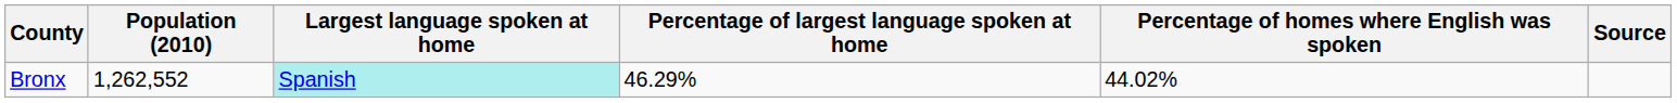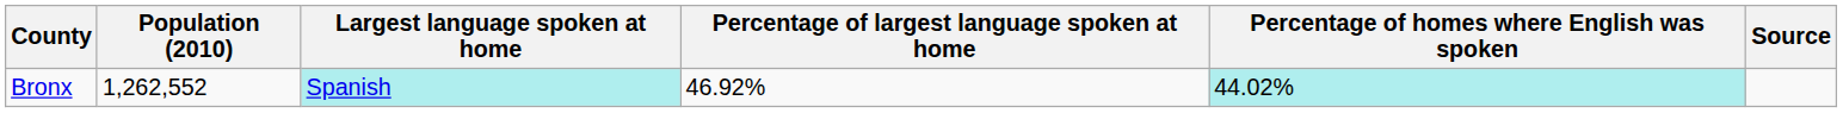 <table class="wikitable sortable">
 <tr>
 <th>County</th>
 <th data-sort-type="number">Population (2010)</th>
 <th>Largest language spoken at home</th>
 <th>Percentage of largest language spoken at home</th>
 <th>Percentage of homes where English was spoken</th>
 <th>Source</th>
 </tr>
 <tr>
 <td><a href='#'>Bronx</a></td>
 <td>1,262,552</td>
 <td style="background: paleturquoise;"><a href='#'>Spanish</a></td>
-<td>46.29%</td>
-<td>44.02%</td>
+<td>46.92%</td>
+<td style="background: paleturquoise;">44.02%</td>
 <td></td>
 </tr>
 </table>
